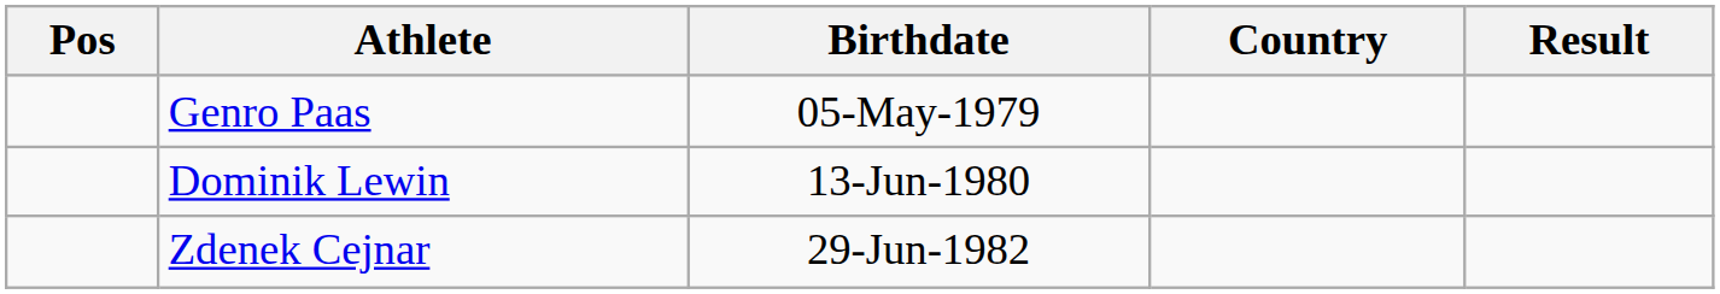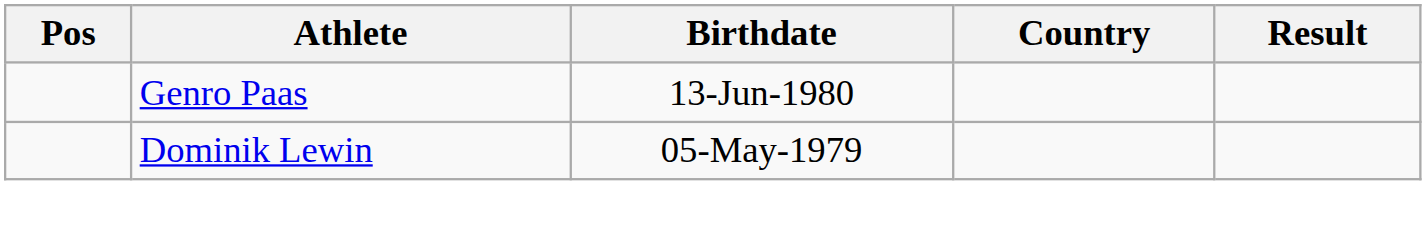 <table class="wikitable"  style="text-align:center; width:70%;">
 <tr>
 <th>Pos</th>
 <th>Athlete</th>
 <th>Birthdate</th>
 <th>Country</th>
 <th>Result</th>
 </tr>
 <tr>
 <td align=center></td>
 <td align=left><a href='#'>Genro Paas</a></td>
-<td>05-May-1979</td>
+<td>13-Jun-1980</td>
 <td align=left></td>
 <td></td>
 </tr>
 <tr>
 <td align=center></td>
 <td align=left><a href='#'>Dominik Lewin</a></td>
-<td>13-Jun-1980</td>
-<td align=left></td>
-<td></td>
-</tr>
-<tr>
-<td align=center></td>
-<td align=left><a href='#'>Zdenek Cejnar</a></td>
-<td>29-Jun-1982</td>
+<td>05-May-1979</td>
 <td align=left></td>
 <td></td>
 </tr>
 </table>
